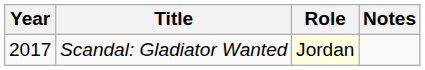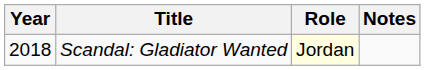 <table class="wikitable">
 <tr>
 <th>Year</th>
 <th>Title</th>
 <th>Role</th>
 <th>Notes</th>
 </tr>
 <tr>
-<td>2017</td>
+<td>2018</td>
 <td><em>Scandal: Gladiator Wanted</em></td>
 <td style="background: lightyellow;">Jordan</td>
 <td></td>
 </tr>
 </table>
